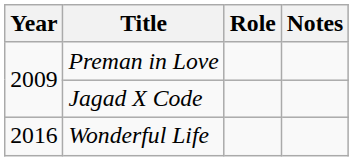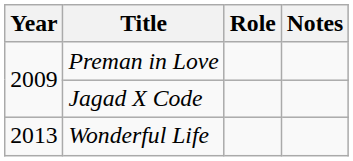 <table class="wikitable sortable">
 <tr>
 <th>Year</th>
 <th>Title</th>
 <th>Role</th>
 <th class="unsortable">Notes</th>
 </tr>
 <tr>
 <td rowspan=2>2009</td>
 <td><em>Preman in Love</em></td>
 <td></td>
 <td></td>
 </tr>
 <tr>
 <td><em>Jagad X Code</em></td>
 <td></td>
 <td></td>
 </tr>
 <tr>
-<td>2016</td>
+<td>2013</td>
 <td><em>Wonderful Life</em></td>
 <td></td>
 <td></td>
 </tr>
 </table>
